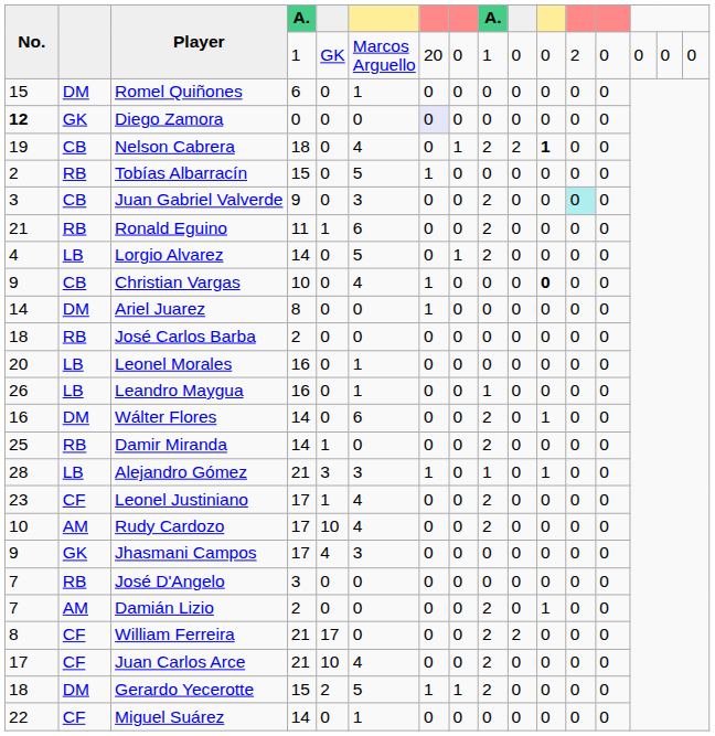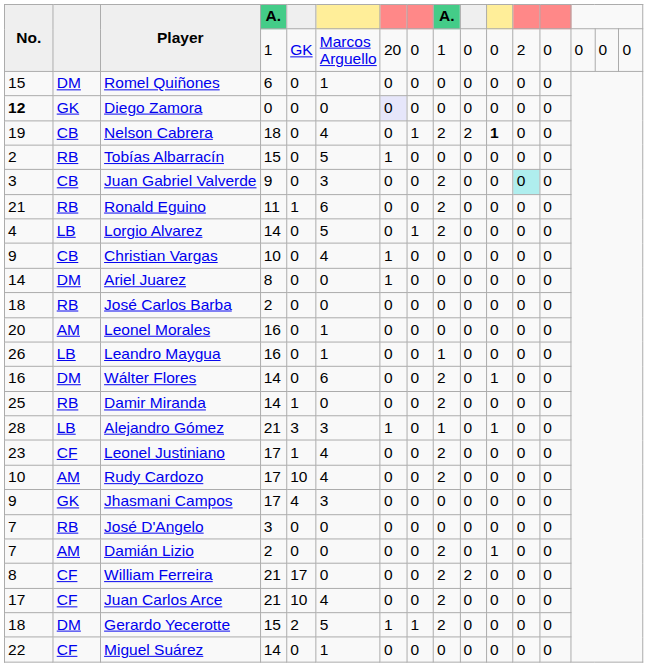 <table class="wikitable sortable">
 <tr>
 <th rowspan="2" style="background:#EFEFEF;">No.</th>
 <th rowspan="2" style="background:#EFEFEF;"></th>
 <th rowspan="2" style="width:25%;text-align:center;background:#EFEFEF;">Player</th>
 <th style="width:20px;text-align:center; background:#44cc88">A.</th>
 <th style="width:20px;text-align:center; background:#EFEFEF;"></th>
 <th style="width:20px;text-align:center; background:#fe9;"></th>
 <th style="width:20px;text-align:center; background:#ff8888;"></th>
 <th style="width:20px;text-align:center; background:#ff8888;"></th>
 <th style="width:20px;text-align:center; background:#44cc88;">A.</th>
 <th style="width:20px;text-align:center; background:#EFEFEF;"></th>
 <th style="width:20px;text-align:center; background:#fe9;"></th>
 <th style="width:20px;text-align:center; background:#ff8888;"></th>
 <th class="sortable" style="width:25px;text-align:center; background:#ff8888;"></th>
 </tr>
 <tr>
 <td>1</td>
 <td><a href='#'>GK</a></td>
 <td align=left><a href='#'>Marcos Arguello</a></td>
 <td>20</td>
 <td>0</td>
 <td>1</td>
 <td>0</td>
 <td>0</td>
 <td>2</td>
 <td>0</td>
 <td>0</td>
 <td>0</td>
 <td>0</td>
 </tr>
 <tr>
 <td>15</td>
 <td><a href='#'>DM</a></td>
 <td align=left><a href='#'>Romel Quiñones</a></td>
 <td>6</td>
 <td>0</td>
 <td>1</td>
 <td>0</td>
 <td>0</td>
 <td>0</td>
 <td>0</td>
 <td>0</td>
 <td>0</td>
 <td>0</td>
 </tr>
 <tr>
 <td><strong>12</strong></td>
 <td><a href='#'>GK</a></td>
 <td align=left><a href='#'>Diego Zamora</a></td>
 <td>0</td>
 <td>0</td>
 <td>0</td>
 <td style="background: lavender;">0</td>
 <td>0</td>
 <td>0</td>
 <td>0</td>
 <td>0</td>
 <td>0</td>
 <td>0</td>
 </tr>
 <tr>
 <td>19</td>
 <td><a href='#'>CB</a></td>
 <td align=left><a href='#'>Nelson Cabrera</a></td>
 <td>18</td>
 <td>0</td>
 <td>4</td>
 <td>0</td>
 <td>1</td>
 <td>2</td>
 <td>2</td>
 <td><strong>1</strong></td>
 <td>0</td>
 <td>0</td>
 </tr>
 <tr>
 <td>2</td>
 <td><a href='#'>RB</a></td>
 <td align=left><a href='#'>Tobías Albarracín</a></td>
 <td>15</td>
 <td>0</td>
 <td>5</td>
 <td>1</td>
 <td>0</td>
 <td>0</td>
 <td>0</td>
 <td>0</td>
 <td>0</td>
 <td>0</td>
 </tr>
 <tr>
 <td>3</td>
 <td><a href='#'>CB</a></td>
 <td align=left><a href='#'>Juan Gabriel Valverde</a></td>
 <td>9</td>
 <td>0</td>
 <td>3</td>
 <td>0</td>
 <td>0</td>
 <td>2</td>
 <td>0</td>
 <td>0</td>
 <td style="background: paleturquoise;">0</td>
 <td>0</td>
 </tr>
 <tr>
 <td>21</td>
 <td><a href='#'>RB</a></td>
 <td align=left><a href='#'>Ronald Eguino</a></td>
 <td>11</td>
 <td>1</td>
 <td>6</td>
 <td>0</td>
 <td>0</td>
 <td>2</td>
 <td>0</td>
 <td>0</td>
 <td>0</td>
 <td>0</td>
 </tr>
 <tr>
 <td>4</td>
 <td><a href='#'>LB</a></td>
 <td align=left><a href='#'>Lorgio Alvarez</a></td>
 <td>14</td>
 <td>0</td>
 <td>5</td>
 <td>0</td>
 <td>1</td>
 <td>2</td>
 <td>0</td>
 <td>0</td>
 <td>0</td>
 <td>0</td>
 </tr>
 <tr>
 <td>9</td>
 <td><a href='#'>CB</a></td>
 <td align=left> <a href='#'>Christian Vargas</a></td>
 <td>10</td>
 <td>0</td>
 <td>4</td>
 <td>1</td>
 <td>0</td>
 <td>0</td>
 <td>0</td>
-<td><strong>0</strong></td>
+<td>0</td>
 <td>0</td>
 <td>0</td>
 </tr>
 <tr>
 <td>14</td>
 <td><a href='#'>DM</a></td>
 <td align=left> <a href='#'>Ariel Juarez</a></td>
 <td>8</td>
 <td>0</td>
 <td>0</td>
 <td>1</td>
 <td>0</td>
 <td>0</td>
 <td>0</td>
 <td>0</td>
 <td>0</td>
 <td>0</td>
 </tr>
 <tr>
 <td>18</td>
 <td><a href='#'>RB</a></td>
 <td align=left> <a href='#'>José Carlos Barba</a></td>
 <td>2</td>
 <td>0</td>
 <td>0</td>
 <td>0</td>
 <td>0</td>
 <td>0</td>
 <td>0</td>
 <td>0</td>
 <td>0</td>
 <td>0</td>
 </tr>
 <tr>
 <td>20</td>
-<td><a href='#'>LB</a></td>
+<td><a href='#'>AM</a></td>
 <td align=left><a href='#'>Leonel Morales</a></td>
 <td>16</td>
 <td>0</td>
 <td>1</td>
 <td>0</td>
 <td>0</td>
 <td>0</td>
 <td>0</td>
 <td>0</td>
 <td>0</td>
 <td>0</td>
 </tr>
 <tr>
 <td>26</td>
 <td><a href='#'>LB</a></td>
 <td align=left><a href='#'>Leandro Maygua</a></td>
 <td>16</td>
 <td>0</td>
 <td>1</td>
 <td>0</td>
 <td>0</td>
 <td>1</td>
 <td>0</td>
 <td>0</td>
 <td>0</td>
 <td>0</td>
 </tr>
 <tr>
 <td>16</td>
 <td><a href='#'>DM</a></td>
 <td align=left><a href='#'>Wálter Flores</a></td>
 <td>14</td>
 <td>0</td>
 <td>6</td>
 <td>0</td>
 <td>0</td>
 <td>2</td>
 <td>0</td>
 <td>1</td>
 <td>0</td>
 <td>0</td>
 </tr>
 <tr>
 <td>25</td>
 <td><a href='#'>RB</a></td>
 <td align=left><a href='#'>Damir Miranda</a></td>
 <td>14</td>
 <td>1</td>
 <td>0</td>
 <td>0</td>
 <td>0</td>
 <td>2</td>
 <td>0</td>
 <td>0</td>
 <td>0</td>
 <td>0</td>
 </tr>
 <tr>
 <td>28</td>
 <td><a href='#'>LB</a></td>
 <td align=left><a href='#'>Alejandro Gómez</a></td>
 <td>21</td>
 <td>3</td>
 <td>3</td>
 <td>1</td>
 <td>0</td>
 <td>1</td>
 <td>0</td>
 <td>1</td>
 <td>0</td>
 <td>0</td>
 </tr>
 <tr>
 <td>23</td>
 <td><a href='#'>CF</a></td>
 <td align=left><a href='#'>Leonel Justiniano</a></td>
 <td>17</td>
 <td>1</td>
 <td>4</td>
 <td>0</td>
 <td>0</td>
 <td>2</td>
 <td>0</td>
 <td>0</td>
 <td>0</td>
 <td>0</td>
 </tr>
 <tr>
 <td>10</td>
 <td><a href='#'>AM</a></td>
 <td align=left><a href='#'>Rudy Cardozo</a></td>
 <td>17</td>
 <td>10</td>
 <td>4</td>
 <td>0</td>
 <td>0</td>
 <td>2</td>
 <td>0</td>
 <td>0</td>
 <td>0</td>
 <td>0</td>
 </tr>
 <tr>
 <td>9</td>
 <td><a href='#'>GK</a></td>
 <td align=left><a href='#'>Jhasmani Campos</a></td>
 <td>17</td>
 <td>4</td>
 <td>3</td>
 <td>0</td>
 <td>0</td>
 <td>0</td>
 <td>0</td>
 <td>0</td>
 <td>0</td>
 <td>0</td>
 </tr>
 <tr>
 <td>7</td>
 <td><a href='#'>RB</a></td>
 <td align=left><a href='#'>José D'Angelo</a></td>
 <td>3</td>
 <td>0</td>
 <td>0</td>
 <td>0</td>
 <td>0</td>
 <td>0</td>
 <td>0</td>
 <td>0</td>
 <td>0</td>
 <td>0</td>
 </tr>
 <tr>
 <td>7</td>
 <td><a href='#'>AM</a></td>
 <td align=left><a href='#'>Damián Lizio</a></td>
 <td>2</td>
 <td>0</td>
 <td>0</td>
 <td>0</td>
 <td>0</td>
 <td>2</td>
 <td>0</td>
 <td>1</td>
 <td>0</td>
 <td>0</td>
 </tr>
 <tr>
 <td>8</td>
 <td><a href='#'>CF</a></td>
 <td align=left><a href='#'>William Ferreira</a></td>
 <td>21</td>
 <td>17</td>
 <td>0</td>
 <td>0</td>
 <td>0</td>
 <td>2</td>
 <td>2</td>
 <td>0</td>
 <td>0</td>
 <td>0</td>
 </tr>
 <tr>
 <td>17</td>
 <td><a href='#'>CF</a></td>
 <td align=left><a href='#'>Juan Carlos Arce</a></td>
 <td>21</td>
 <td>10</td>
 <td>4</td>
 <td>0</td>
 <td>0</td>
 <td>2</td>
 <td>0</td>
 <td>0</td>
 <td>0</td>
 <td>0</td>
 </tr>
 <tr>
 <td>18</td>
 <td><a href='#'>DM</a></td>
 <td align=left><a href='#'>Gerardo Yecerotte</a></td>
 <td>15</td>
 <td>2</td>
 <td>5</td>
 <td>1</td>
 <td>1</td>
 <td>2</td>
 <td>0</td>
 <td>0</td>
 <td>0</td>
 <td>0</td>
 </tr>
 <tr>
 <td>22</td>
 <td><a href='#'>CF</a></td>
 <td align=left><a href='#'>Miguel Suárez</a></td>
 <td>14</td>
 <td>0</td>
 <td>1</td>
 <td>0</td>
 <td>0</td>
 <td>0</td>
 <td>0</td>
 <td>0</td>
 <td>0</td>
 <td>0</td>
 </tr>
 </table>
